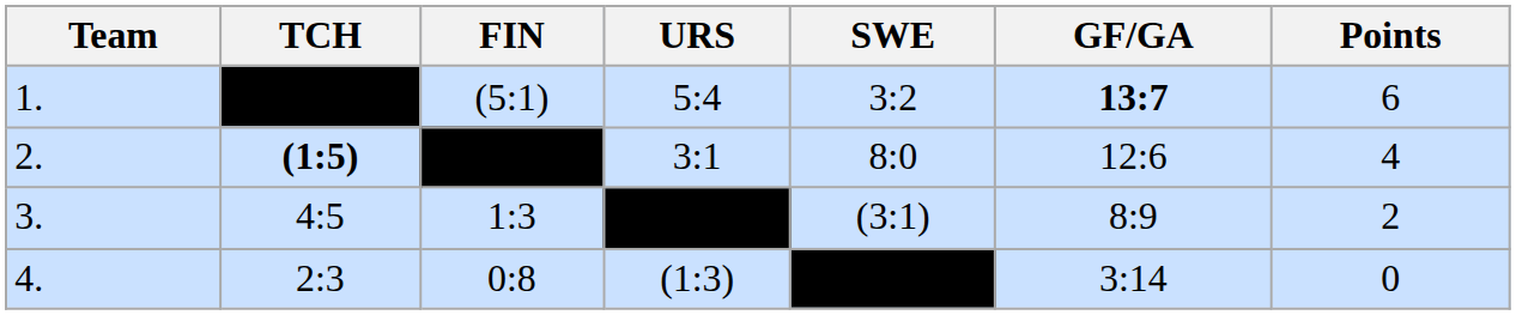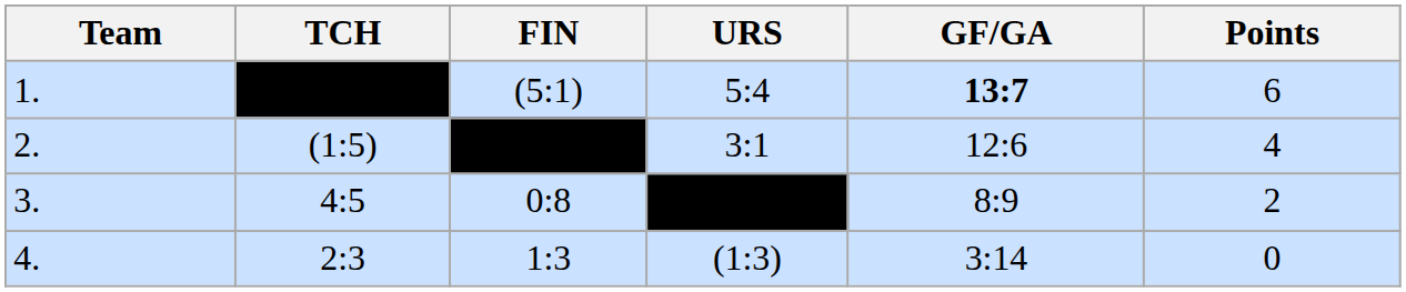 <table class="wikitable" bgcolor="#EFEFFF" width="50%">
 <tr bgcolor="#BCD2EE">
 <th>Team</th>
 <th>TCH</th>
 <th>FIN</th>
 <th>URS</th>
-<th>SWE</th>
 <th>GF/GA</th>
 <th>Points</th>
 </tr>
 <tr bgcolor="#CAE1FF" align="center">
 <td align="left">1. </td>
 <td style="background:#000000;"></td>
 <td>(5:1)</td>
 <td>5:4</td>
-<td>3:2</td>
 <td><strong>13:7</strong></td>
 <td>6</td>
 </tr>
 <tr bgcolor="#CAE1FF" align="center">
 <td align="left">2. </td>
-<td><strong>(1:5)</strong></td>
+<td>(1:5)</td>
 <td style="background:#000000;"></td>
 <td>3:1</td>
-<td>8:0</td>
 <td>12:6</td>
 <td>4</td>
 </tr>
 <tr bgcolor="#CAE1FF" align="center">
 <td align="left">3. </td>
 <td>4:5</td>
-<td>1:3</td>
+<td>0:8</td>
 <td style="background:#000000;"></td>
-<td>(3:1)</td>
 <td>8:9</td>
 <td>2</td>
 </tr>
 <tr bgcolor="#CAE1FF" align="center">
 <td align="left">4. </td>
 <td>2:3</td>
-<td>0:8</td>
+<td>1:3</td>
 <td>(1:3)</td>
-<td style="background:#000000;"></td>
 <td>3:14</td>
 <td>0</td>
 </tr>
 </table>
